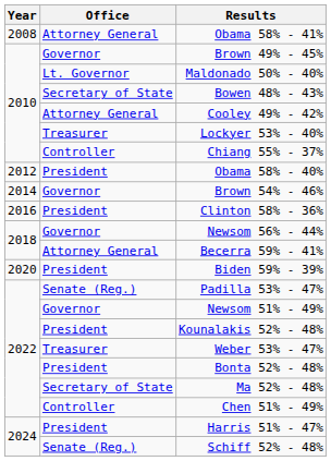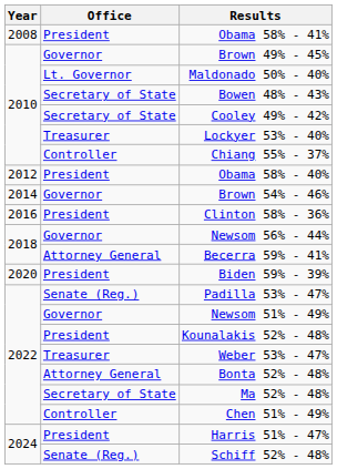 <table class=wikitable>
 <tr>
 <th>Year</th>
 <th>Office</th>
 <th>Results</th>
 </tr>
 <tr>
 <td>2008</td>
-<td><a href='#'>Attorney General</a></td>
+<td><a href='#'>President</a></td>
 <td align="right" ><a href='#'>Obama</a> 58% - 41%</td>
 </tr>
 <tr>
 <td rowspan=6>2010</td>
 <td><a href='#'>Governor</a></td>
 <td align="right" ><a href='#'>Brown</a> 49% - 45%</td>
 </tr>
 <tr>
 <td><a href='#'>Lt. Governor</a></td>
 <td align="right" ><a href='#'>Maldonado</a> 50% - 40%</td>
 </tr>
 <tr>
 <td><a href='#'>Secretary of State</a></td>
 <td align="right" ><a href='#'>Bowen</a> 48% - 43%</td>
 </tr>
 <tr>
-<td><a href='#'>Attorney General</a></td>
+<td><a href='#'>Secretary of State</a></td>
 <td align="right" ><a href='#'>Cooley</a> 49% - 42%</td>
 </tr>
 <tr>
 <td><a href='#'>Treasurer</a></td>
 <td align="right" ><a href='#'>Lockyer</a> 53% - 40%</td>
 </tr>
 <tr>
 <td><a href='#'>Controller</a></td>
 <td align="right" ><a href='#'>Chiang</a> 55% - 37%</td>
 </tr>
 <tr>
 <td>2012</td>
 <td><a href='#'>President</a></td>
 <td align="right" ><a href='#'>Obama</a> 58% - 40%</td>
 </tr>
 <tr>
 <td>2014</td>
 <td><a href='#'>Governor</a></td>
 <td align="right" ><a href='#'>Brown</a> 54% - 46%</td>
 </tr>
 <tr>
 <td>2016</td>
 <td><a href='#'>President</a></td>
 <td align="right" ><a href='#'>Clinton</a> 58% - 36%</td>
 </tr>
 <tr>
 <td rowspan=2>2018</td>
 <td><a href='#'>Governor</a></td>
 <td align="right" ><a href='#'>Newsom</a> 56% - 44%</td>
 </tr>
 <tr>
 <td><a href='#'>Attorney General</a></td>
 <td align="right" ><a href='#'>Becerra</a> 59% - 41%</td>
 </tr>
 <tr>
 <td>2020</td>
 <td><a href='#'>President</a></td>
 <td align="right" ><a href='#'>Biden</a> 59% - 39%</td>
 </tr>
 <tr>
 <td rowspan=7>2022</td>
 <td><a href='#'>Senate (Reg.)</a></td>
 <td align="right" ><a href='#'>Padilla</a> 53% - 47%</td>
 </tr>
 <tr>
 <td><a href='#'>Governor</a></td>
 <td align="right" ><a href='#'>Newsom</a> 51% - 49%</td>
 </tr>
 <tr>
 <td><a href='#'>President</a></td>
 <td align="right" ><a href='#'>Kounalakis</a> 52% - 48%</td>
 </tr>
 <tr>
 <td><a href='#'>Treasurer</a></td>
 <td align="right" ><a href='#'>Weber</a> 53% - 47%</td>
 </tr>
 <tr>
-<td><a href='#'>President</a></td>
+<td><a href='#'>Attorney General</a></td>
 <td align="right" ><a href='#'>Bonta</a> 52% - 48%</td>
 </tr>
 <tr>
 <td><a href='#'>Secretary of State</a></td>
 <td align="right" ><a href='#'>Ma</a> 52% - 48%</td>
 </tr>
 <tr>
 <td><a href='#'>Controller</a></td>
 <td align="right" ><a href='#'>Chen</a> 51% - 49%</td>
 </tr>
 <tr>
 <td rowspan=2>2024</td>
 <td><a href='#'>President</a></td>
 <td align="right" ><a href='#'>Harris</a> 51% - 47%</td>
 </tr>
 <tr>
 <td><a href='#'>Senate (Reg.)</a></td>
 <td align="right" ><a href='#'>Schiff</a> 52% - 48%</td>
 </tr>
 </table>
